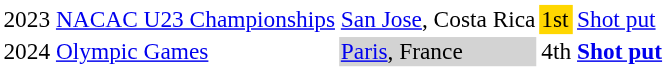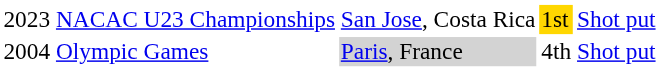 <table>
 <tr>
 <td>2023</td>
 <td><a href='#'>NACAC U23 Championships</a></td>
 <td><a href='#'>San Jose</a>, Costa Rica</td>
 <td bgcolor=gold>1st</td>
 <td><a href='#'>Shot put</a></td>
 <td></td>
 <td></td>
 </tr>
 <tr>
-<td>2024</td>
+<td>2004</td>
 <td><a href='#'>Olympic Games</a></td>
 <td style="background: lightgrey;"><a href='#'>Paris</a>, France</td>
 <td>4th</td>
-<td><strong><a href='#'>Shot put</a></strong></td>
+<td><a href='#'>Shot put</a></td>
 <td></td>
 <td></td>
 </tr>
 </table>
